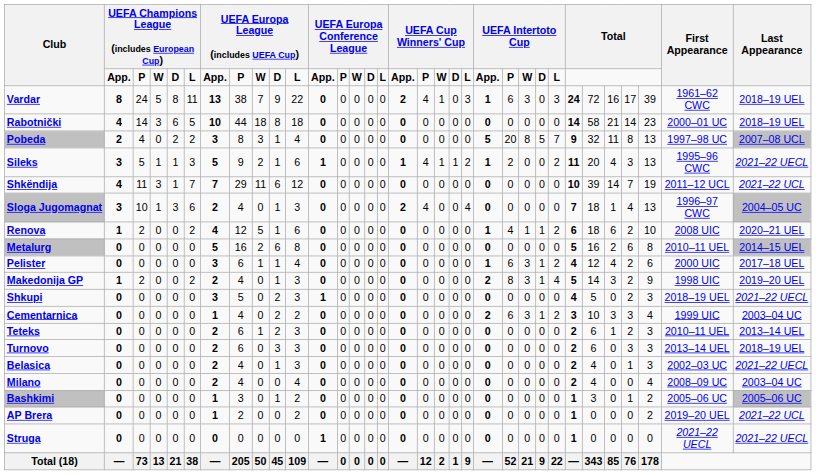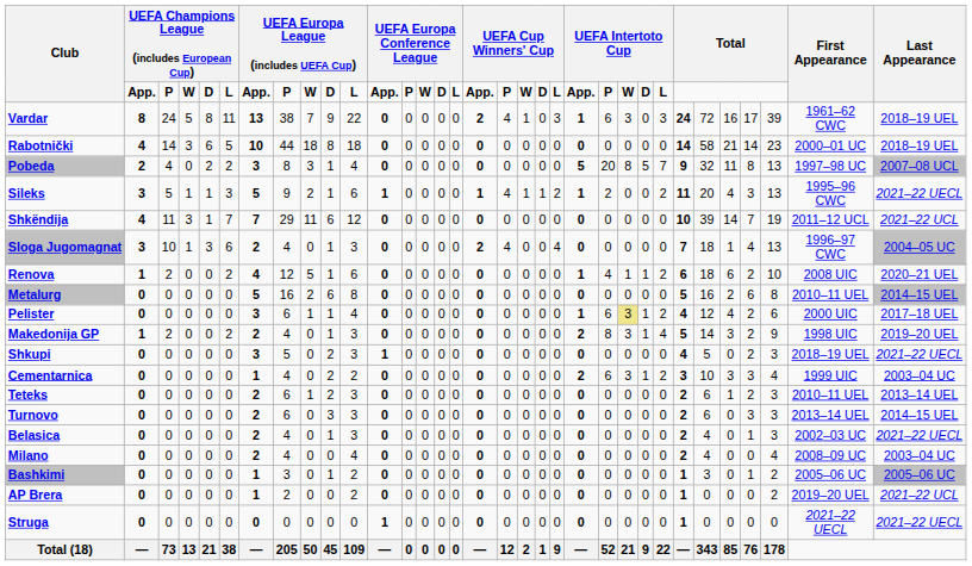 <table class="wikitable" style="font-size:90%; text-align: center">
 <tr>
 <th rowspan="2"><strong>Club</strong></th>
 <th colspan="5" width="90px"><a href='#'>UEFA Champions League</a><br><br>(<small>includes <a href='#'>European Cup</a></small>)</th>
 <th colspan="5" width="90px"><a href='#'>UEFA Europa League</a><br><br>(<small>includes <a href='#'>UEFA Cup</a></small>)</th>
 <th colspan="5" width="90px"><a href='#'>UEFA Europa Conference League</a><br></th>
 <th colspan="5" width="90px"><a href='#'>UEFA Cup Winners' Cup</a></th>
 <th colspan="5" width="90px"><a href='#'>UEFA Intertoto Cup</a></th>
 <th colspan="5" width="90px">Total</th>
 <th rowspan="2"  width="90px">First Appearance</th>
 <th rowspan="2" colspan="5" width="90px">Last Appearance</th>
 </tr>
 <tr>
 <td><strong>App.</strong></td>
 <td><strong>P</strong></td>
 <td><strong>W</strong></td>
 <td><strong>D</strong></td>
 <td><strong>L</strong></td>
 <td><strong>App.</strong></td>
 <td><strong>P</strong></td>
 <td><strong>W</strong></td>
 <td><strong>D</strong></td>
 <td><strong>L</strong></td>
 <td><strong>App.</strong></td>
 <td><strong>P</strong></td>
 <td><strong>W</strong></td>
 <td><strong>D</strong></td>
 <td><strong>L</strong></td>
 <td><strong>App.</strong></td>
 <td><strong>P</strong></td>
 <td><strong>W</strong></td>
 <td><strong>D</strong></td>
 <td><strong>L</strong></td>
 <td><strong>App.</strong></td>
 <td><strong>P</strong></td>
 <td><strong>W</strong></td>
 <td><strong>D</strong></td>
 <td><strong>L</strong></td>
 </tr>
 <tr>
 <td align="left"><strong> <a href='#'>Vardar</a></strong></td>
 <td><strong>8</strong></td>
 <td>24</td>
 <td>5</td>
 <td>8</td>
 <td>11</td>
 <td><strong>13</strong></td>
 <td>38</td>
 <td>7</td>
 <td>9</td>
 <td>22</td>
 <td><strong>0</strong></td>
 <td>0</td>
 <td>0</td>
 <td>0</td>
 <td>0</td>
 <td><strong>2</strong></td>
 <td>4</td>
 <td>1</td>
 <td>0</td>
 <td>3</td>
 <td><strong>1</strong></td>
 <td>6</td>
 <td>3</td>
 <td>0</td>
 <td>3</td>
 <td><strong>24</strong></td>
 <td>72</td>
 <td>16</td>
 <td>17</td>
 <td>39</td>
 <td><a href='#'>1961–62 CWC</a></td>
 <td><a href='#'>2018–19 UEL</a></td>
 </tr>
 <tr>
 <td align="left"><strong> <a href='#'>Rabotnički</a></strong></td>
 <td><strong>4</strong></td>
 <td>14</td>
 <td>3</td>
 <td>6</td>
 <td>5</td>
 <td><strong>10</strong></td>
 <td>44</td>
 <td>18</td>
 <td>8</td>
 <td>18</td>
 <td><strong>0</strong></td>
 <td>0</td>
 <td>0</td>
 <td>0</td>
 <td>0</td>
 <td><strong>0</strong></td>
 <td>0</td>
 <td>0</td>
 <td>0</td>
 <td>0</td>
 <td><strong>0</strong></td>
 <td>0</td>
 <td>0</td>
 <td>0</td>
 <td>0</td>
 <td><strong>14</strong></td>
 <td>58</td>
 <td>21</td>
 <td>14</td>
 <td>23</td>
 <td><a href='#'>2000–01 UC</a></td>
 <td><a href='#'>2018–19 UEL</a></td>
 </tr>
 <tr>
 <td bgcolor=silver align="left"><strong> <a href='#'>Pobeda</a></strong></td>
 <td><strong>2</strong></td>
 <td>4</td>
 <td>0</td>
 <td>2</td>
 <td>2</td>
 <td><strong>3</strong></td>
 <td>8</td>
 <td>3</td>
 <td>1</td>
 <td>4</td>
 <td><strong>0</strong></td>
 <td>0</td>
 <td>0</td>
 <td>0</td>
 <td>0</td>
 <td><strong>0</strong></td>
 <td>0</td>
 <td>0</td>
 <td>0</td>
 <td>0</td>
 <td><strong>5</strong></td>
 <td>20</td>
 <td>8</td>
 <td>5</td>
 <td>7</td>
 <td><strong>9</strong></td>
 <td>32</td>
 <td>11</td>
 <td>8</td>
 <td>13</td>
 <td><a href='#'>1997–98 UC</a></td>
 <td bgcolor=silver><a href='#'>2007–08 UCL</a></td>
 </tr>
 <tr>
 <td align="left"><strong> <a href='#'>Sileks</a></strong></td>
 <td><strong>3</strong></td>
 <td>5</td>
 <td>1</td>
 <td>1</td>
 <td>3</td>
 <td><strong>5</strong></td>
 <td>9</td>
 <td>2</td>
 <td>1</td>
 <td>6</td>
 <td><strong>1</strong></td>
 <td>0</td>
 <td>0</td>
 <td>0</td>
 <td>0</td>
 <td><strong>1</strong></td>
 <td>4</td>
 <td>1</td>
 <td>1</td>
 <td>2</td>
 <td><strong>1</strong></td>
 <td>2</td>
 <td>0</td>
 <td>0</td>
 <td>2</td>
 <td><strong>11</strong></td>
 <td>20</td>
 <td>4</td>
 <td>3</td>
 <td>13</td>
 <td><a href='#'>1995–96 CWC</a></td>
 <td><em><a href='#'>2021–22 UECL</a></em></td>
 </tr>
 <tr>
 <td align="left"><strong> <a href='#'>Shkëndija</a></strong></td>
 <td><strong>4</strong></td>
 <td>11</td>
 <td>3</td>
 <td>1</td>
 <td>7</td>
 <td><strong>7</strong></td>
 <td>29</td>
 <td>11</td>
 <td>6</td>
 <td>12</td>
 <td><strong>0</strong></td>
 <td>0</td>
 <td>0</td>
 <td>0</td>
 <td>0</td>
 <td><strong>0</strong></td>
 <td>0</td>
 <td>0</td>
 <td>0</td>
 <td>0</td>
 <td><strong>0</strong></td>
 <td>0</td>
 <td>0</td>
 <td>0</td>
 <td>0</td>
 <td><strong>10</strong></td>
 <td>39</td>
 <td>14</td>
 <td>7</td>
 <td>19</td>
 <td><a href='#'>2011–12 UCL</a></td>
 <td><em><a href='#'>2021–22 UCL</a></em></td>
 </tr>
 <tr>
 <td bgcolor=silver align="left"><strong> <a href='#'>Sloga Jugomagnat</a></strong></td>
 <td><strong>3</strong></td>
 <td>10</td>
 <td>1</td>
 <td>3</td>
 <td>6</td>
 <td><strong>2</strong></td>
 <td>4</td>
 <td>0</td>
 <td>1</td>
 <td>3</td>
 <td><strong>0</strong></td>
 <td>0</td>
 <td>0</td>
 <td>0</td>
 <td>0</td>
 <td><strong>2</strong></td>
 <td>4</td>
 <td>0</td>
 <td>0</td>
 <td>4</td>
 <td><strong>0</strong></td>
 <td>0</td>
 <td>0</td>
 <td>0</td>
 <td>0</td>
 <td><strong>7</strong></td>
 <td>18</td>
 <td>1</td>
 <td>4</td>
 <td>13</td>
 <td><a href='#'>1996–97 CWC</a></td>
 <td bgcolor=silver><a href='#'>2004–05 UC</a></td>
 </tr>
 <tr>
 <td align="left"><strong> <a href='#'>Renova</a></strong></td>
 <td><strong>1</strong></td>
 <td>2</td>
 <td>0</td>
 <td>0</td>
 <td>2</td>
 <td><strong>4</strong></td>
 <td>12</td>
 <td>5</td>
 <td>1</td>
 <td>6</td>
 <td><strong>0</strong></td>
 <td>0</td>
 <td>0</td>
 <td>0</td>
 <td>0</td>
 <td><strong>0</strong></td>
 <td>0</td>
 <td>0</td>
 <td>0</td>
 <td>0</td>
 <td><strong>1</strong></td>
 <td>4</td>
 <td>1</td>
 <td>1</td>
 <td>2</td>
 <td><strong>6</strong></td>
 <td>18</td>
 <td>6</td>
 <td>2</td>
 <td>10</td>
 <td><a href='#'>2008 UIC</a></td>
 <td><a href='#'>2020–21 UEL</a></td>
 </tr>
 <tr>
 <td bgcolor=silver align="left"><strong> <a href='#'>Metalurg</a></strong></td>
 <td><strong>0</strong></td>
 <td>0</td>
 <td>0</td>
 <td>0</td>
 <td>0</td>
 <td><strong>5</strong></td>
 <td>16</td>
 <td>2</td>
 <td>6</td>
 <td>8</td>
 <td><strong>0</strong></td>
 <td>0</td>
 <td>0</td>
 <td>0</td>
 <td>0</td>
 <td><strong>0</strong></td>
 <td>0</td>
 <td>0</td>
 <td>0</td>
 <td>0</td>
 <td><strong>0</strong></td>
 <td>0</td>
 <td>0</td>
 <td>0</td>
 <td>0</td>
 <td><strong>5</strong></td>
 <td>16</td>
 <td>2</td>
 <td>6</td>
 <td>8</td>
 <td><a href='#'>2010–11 UEL</a></td>
 <td bgcolor=silver><a href='#'>2014–15 UEL</a></td>
 </tr>
 <tr>
 <td align="left"><strong> <a href='#'>Pelister</a></strong></td>
 <td><strong>0</strong></td>
 <td>0</td>
 <td>0</td>
 <td>0</td>
 <td>0</td>
 <td><strong>3</strong></td>
 <td>6</td>
 <td>1</td>
 <td>1</td>
 <td>4</td>
 <td><strong>0</strong></td>
 <td>0</td>
 <td>0</td>
 <td>0</td>
 <td>0</td>
 <td><strong>0</strong></td>
 <td>0</td>
 <td>0</td>
 <td>0</td>
 <td>0</td>
 <td><strong>1</strong></td>
 <td>6</td>
-<td>3</td>
+<td style="background: khaki;">3</td>
 <td>1</td>
 <td>2</td>
 <td><strong>4</strong></td>
 <td>12</td>
 <td>4</td>
 <td>2</td>
 <td>6</td>
 <td><a href='#'>2000 UIC</a></td>
 <td><a href='#'>2017–18 UEL</a></td>
 </tr>
 <tr>
 <td align="left"><strong> <a href='#'>Makedonija GP</a></strong></td>
 <td><strong>1</strong></td>
 <td>2</td>
 <td>0</td>
 <td>0</td>
 <td>2</td>
 <td><strong>2</strong></td>
 <td>4</td>
 <td>0</td>
 <td>1</td>
 <td>3</td>
 <td><strong>0</strong></td>
 <td>0</td>
 <td>0</td>
 <td>0</td>
 <td>0</td>
 <td><strong>0</strong></td>
 <td>0</td>
 <td>0</td>
 <td>0</td>
 <td>0</td>
 <td><strong>2</strong></td>
 <td>8</td>
 <td>3</td>
 <td>1</td>
 <td>4</td>
 <td><strong>5</strong></td>
 <td>14</td>
 <td>3</td>
 <td>2</td>
 <td>9</td>
 <td><a href='#'>1998 UIC</a></td>
 <td><a href='#'>2019–20 UEL</a></td>
 </tr>
 <tr>
 <td align="left"><strong> <a href='#'>Shkupi</a></strong></td>
 <td><strong>0</strong></td>
 <td>0</td>
 <td>0</td>
 <td>0</td>
 <td>0</td>
 <td><strong>3</strong></td>
 <td>5</td>
 <td>0</td>
 <td>2</td>
 <td>3</td>
 <td><strong>1</strong></td>
 <td>0</td>
 <td>0</td>
 <td>0</td>
 <td>0</td>
 <td><strong>0</strong></td>
 <td>0</td>
 <td>0</td>
 <td>0</td>
 <td>0</td>
 <td><strong>0</strong></td>
 <td>0</td>
 <td>0</td>
 <td>0</td>
 <td>0</td>
 <td><strong>4</strong></td>
 <td>5</td>
 <td>0</td>
 <td>2</td>
 <td>3</td>
 <td><a href='#'>2018–19 UEL</a></td>
 <td><em><a href='#'>2021–22 UECL</a></em></td>
 </tr>
 <tr>
 <td align="left"><strong> <a href='#'>Cementarnica</a></strong></td>
 <td><strong>0</strong></td>
 <td>0</td>
 <td>0</td>
 <td>0</td>
 <td>0</td>
 <td><strong>1</strong></td>
 <td>4</td>
 <td>0</td>
 <td>2</td>
 <td>2</td>
 <td><strong>0</strong></td>
 <td>0</td>
 <td>0</td>
 <td>0</td>
 <td>0</td>
 <td><strong>0</strong></td>
 <td>0</td>
 <td>0</td>
 <td>0</td>
 <td>0</td>
 <td><strong>2</strong></td>
 <td>6</td>
 <td>3</td>
 <td>1</td>
 <td>2</td>
 <td><strong>3</strong></td>
 <td>10</td>
 <td>3</td>
 <td>3</td>
 <td>4</td>
 <td><a href='#'>1999 UIC</a></td>
 <td><a href='#'>2003–04 UC</a></td>
 </tr>
 <tr>
 <td align="left"><strong> <a href='#'>Teteks</a></strong></td>
 <td><strong>0</strong></td>
 <td>0</td>
 <td>0</td>
 <td>0</td>
 <td>0</td>
 <td><strong>2</strong></td>
 <td>6</td>
 <td>1</td>
 <td>2</td>
 <td>3</td>
 <td><strong>0</strong></td>
 <td>0</td>
 <td>0</td>
 <td>0</td>
 <td>0</td>
 <td><strong>0</strong></td>
 <td>0</td>
 <td>0</td>
 <td>0</td>
 <td>0</td>
 <td><strong>0</strong></td>
 <td>0</td>
 <td>0</td>
 <td>0</td>
 <td>0</td>
 <td><strong>2</strong></td>
 <td>6</td>
 <td>1</td>
 <td>2</td>
 <td>3</td>
 <td><a href='#'>2010–11 UEL</a></td>
 <td><a href='#'>2013–14 UEL</a></td>
 </tr>
 <tr>
 <td align="left"><strong> <a href='#'>Turnovo</a></strong></td>
 <td><strong>0</strong></td>
 <td>0</td>
 <td>0</td>
 <td>0</td>
 <td>0</td>
 <td><strong>2</strong></td>
 <td>6</td>
 <td>0</td>
 <td>3</td>
 <td>3</td>
 <td><strong>0</strong></td>
 <td>0</td>
 <td>0</td>
 <td>0</td>
 <td>0</td>
 <td><strong>0</strong></td>
 <td>0</td>
 <td>0</td>
 <td>0</td>
 <td>0</td>
 <td><strong>0</strong></td>
 <td>0</td>
 <td>0</td>
 <td>0</td>
 <td>0</td>
 <td><strong>2</strong></td>
 <td>6</td>
 <td>0</td>
 <td>3</td>
 <td>3</td>
 <td><a href='#'>2013–14 UEL</a></td>
-<td><a href='#'>2018–19 UEL</a></td>
+<td><a href='#'>2014–15 UEL</a></td>
 </tr>
 <tr>
 <td align="left"><strong> <a href='#'>Belasica</a></strong></td>
 <td><strong>0</strong></td>
 <td>0</td>
 <td>0</td>
 <td>0</td>
 <td>0</td>
 <td><strong>2</strong></td>
 <td>4</td>
 <td>0</td>
 <td>1</td>
 <td>3</td>
 <td><strong>0</strong></td>
 <td>0</td>
 <td>0</td>
 <td>0</td>
 <td>0</td>
 <td><strong>0</strong></td>
 <td>0</td>
 <td>0</td>
 <td>0</td>
 <td>0</td>
 <td><strong>0</strong></td>
 <td>0</td>
 <td>0</td>
 <td>0</td>
 <td>0</td>
 <td><strong>2</strong></td>
 <td>4</td>
 <td>0</td>
 <td>1</td>
 <td>3</td>
 <td><a href='#'>2002–03 UC</a></td>
 <td><em><a href='#'>2021–22 UECL</a></em></td>
 </tr>
 <tr>
 <td align="left"><strong> <a href='#'>Milano</a></strong></td>
 <td><strong>0</strong></td>
 <td>0</td>
 <td>0</td>
 <td>0</td>
 <td>0</td>
 <td><strong>2</strong></td>
 <td>4</td>
 <td>0</td>
 <td>0</td>
 <td>4</td>
 <td><strong>0</strong></td>
 <td>0</td>
 <td>0</td>
 <td>0</td>
 <td>0</td>
 <td><strong>0</strong></td>
 <td>0</td>
 <td>0</td>
 <td>0</td>
 <td>0</td>
 <td><strong>0</strong></td>
 <td>0</td>
 <td>0</td>
 <td>0</td>
 <td>0</td>
 <td><strong>2</strong></td>
 <td>4</td>
 <td>0</td>
 <td>0</td>
 <td>4</td>
 <td><a href='#'>2008–09 UC</a></td>
 <td><a href='#'>2003–04 UC</a></td>
 </tr>
 <tr>
 <td bgcolor=silver align="left"><strong> <a href='#'>Bashkimi</a></strong></td>
 <td><strong>0</strong></td>
 <td>0</td>
 <td>0</td>
 <td>0</td>
 <td>0</td>
 <td><strong>1</strong></td>
 <td>3</td>
 <td>0</td>
 <td>1</td>
 <td>2</td>
 <td><strong>0</strong></td>
 <td>0</td>
 <td>0</td>
 <td>0</td>
 <td>0</td>
 <td><strong>0</strong></td>
 <td>0</td>
 <td>0</td>
 <td>0</td>
 <td>0</td>
 <td><strong>0</strong></td>
 <td>0</td>
 <td>0</td>
 <td>0</td>
 <td>0</td>
 <td><strong>1</strong></td>
 <td>3</td>
 <td>0</td>
 <td>1</td>
 <td>2</td>
 <td><a href='#'>2005–06 UC</a></td>
 <td bgcolor=silver><a href='#'>2005–06 UC</a></td>
 </tr>
 <tr>
 <td align="left"><strong> <a href='#'>AP Brera</a></strong></td>
 <td><strong>0</strong></td>
 <td>0</td>
 <td>0</td>
 <td>0</td>
 <td>0</td>
 <td><strong>1</strong></td>
 <td>2</td>
 <td>0</td>
 <td>0</td>
 <td>2</td>
 <td><strong>0</strong></td>
 <td>0</td>
 <td>0</td>
 <td>0</td>
 <td>0</td>
 <td><strong>0</strong></td>
 <td>0</td>
 <td>0</td>
 <td>0</td>
 <td>0</td>
 <td><strong>0</strong></td>
 <td>0</td>
 <td>0</td>
 <td>0</td>
 <td>0</td>
 <td><strong>1</strong></td>
 <td>0</td>
 <td>0</td>
 <td>0</td>
 <td>2</td>
 <td><a href='#'>2019–20 UEL</a></td>
 <td><em><a href='#'>2021–22 UCL</a></em></td>
 </tr>
 <tr>
 <td align="left"><strong> <a href='#'>Struga</a></strong></td>
 <td><strong>0</strong></td>
 <td>0</td>
 <td>0</td>
 <td>0</td>
 <td>0</td>
 <td><strong>0</strong></td>
 <td>0</td>
 <td>0</td>
 <td>0</td>
 <td>0</td>
 <td><strong>1</strong></td>
 <td>0</td>
 <td>0</td>
 <td>0</td>
 <td>0</td>
 <td><strong>0</strong></td>
 <td>0</td>
 <td>0</td>
 <td>0</td>
 <td>0</td>
 <td><strong>0</strong></td>
 <td>0</td>
 <td>0</td>
 <td>0</td>
 <td>0</td>
 <td><strong>1</strong></td>
 <td>0</td>
 <td>0</td>
 <td>0</td>
 <td>0</td>
 <td><em><a href='#'>2021–22 UECL</a></em></td>
 <td><em><a href='#'>2021–22 UECL</a></em></td>
 </tr>
 <tr>
 <th align="left">Total (18)</th>
 <th>—</th>
 <th>73</th>
 <th>13</th>
 <th>21</th>
 <th>38</th>
 <th>—</th>
 <th>205</th>
 <th>50</th>
 <th>45</th>
 <th>109</th>
 <th>—</th>
 <th>0</th>
 <th>0</th>
 <th>0</th>
 <th>0</th>
 <th>—</th>
 <th>12</th>
 <th>2</th>
 <th>1</th>
 <th>9</th>
 <th>—</th>
 <th>52</th>
 <th>21</th>
 <th>9</th>
 <th>22</th>
 <th>—</th>
 <th>343</th>
 <th>85</th>
 <th>76</th>
 <th>178</th>
 </tr>
 </table>
